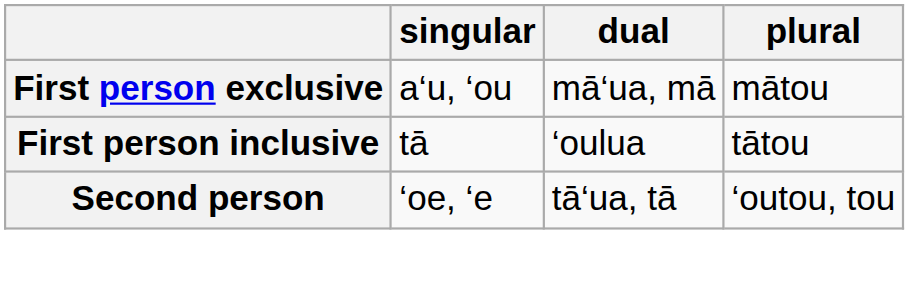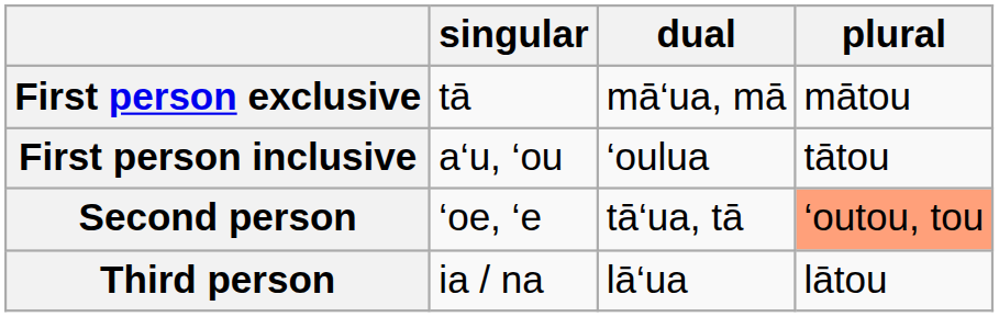 <table class="wikitable">
 <tr>
 <th></th>
 <th>singular</th>
 <th>dual</th>
 <th>plural</th>
 </tr>
 <tr>
 <th>First <a href='#'>person</a> exclusive</th>
-<td>a‘u, ‘ou</td>
+<td>tā</td>
 <td>mā‘ua, mā</td>
 <td>mātou</td>
 </tr>
 <tr>
 <th>First person inclusive</th>
-<td>tā</td>
+<td>a‘u, ‘ou</td>
 <td>‘oulua</td>
 <td>tātou</td>
 </tr>
 <tr>
 <th>Second person</th>
 <td>‘oe, ‘e</td>
 <td>tā‘ua, tā</td>
-<td>‘outou, tou</td>
+<td style="background: lightsalmon;">‘outou, tou</td>
+</tr>
+<tr>
+<th>Third person</th>
+<td>ia / na</td>
+<td>lā‘ua</td>
+<td>lātou</td>
 </tr>
 </table>
